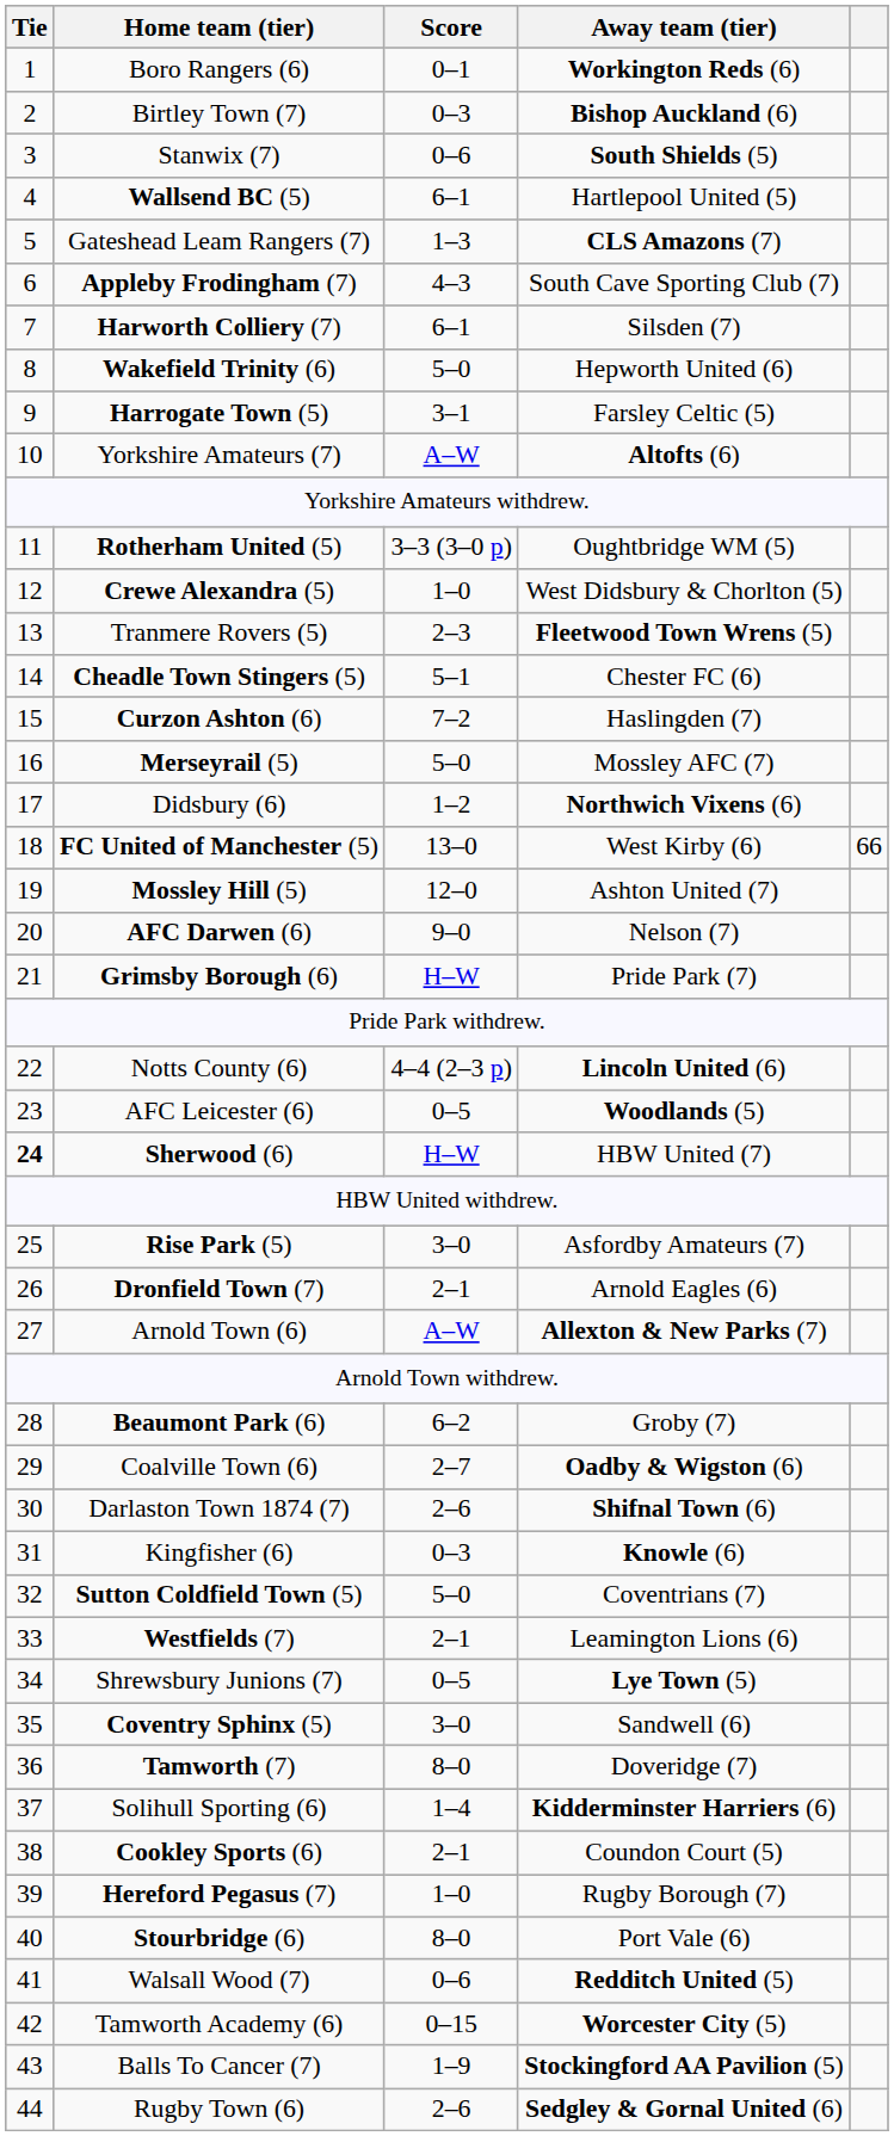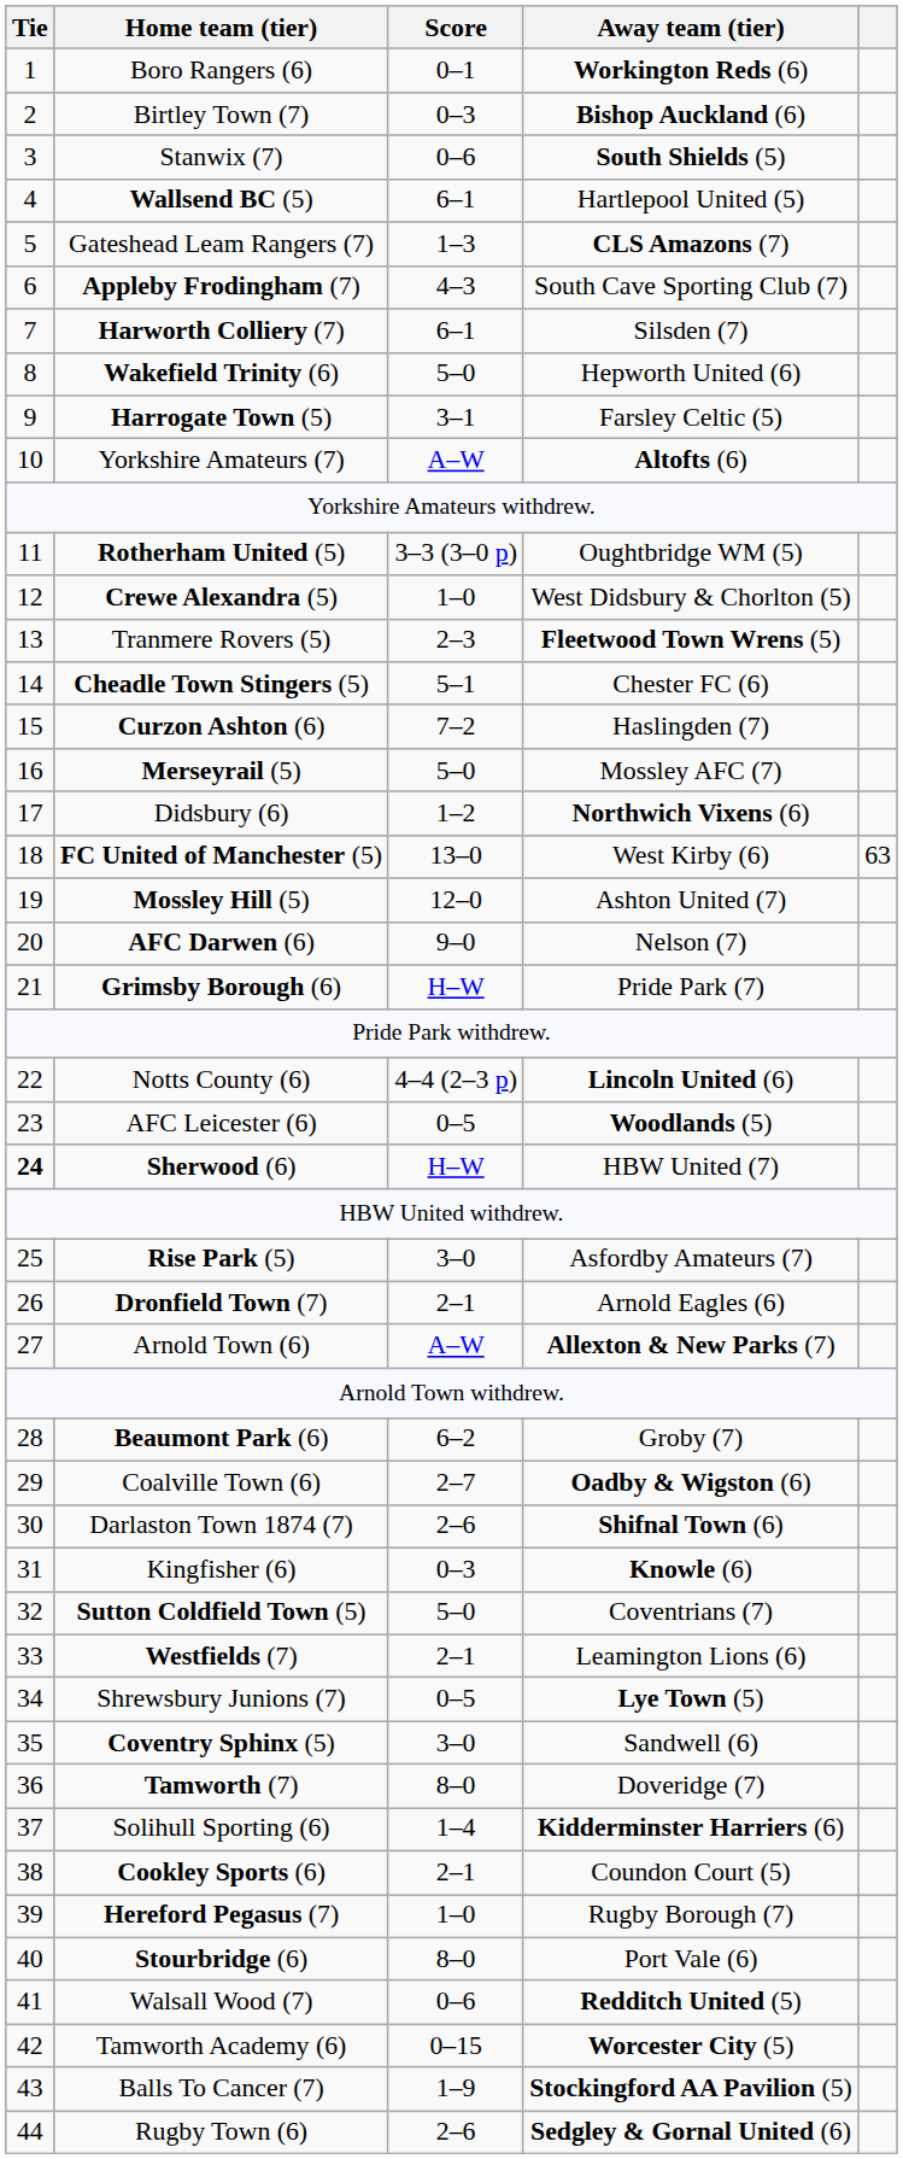 <table class="wikitable" style="text-align:center; font-size:85%">
 <tr>
 <th>Tie</th>
 <th>Home team (tier)</th>
 <th>Score</th>
 <th>Away team (tier)</th>
 <th></th>
 </tr>
 <tr>
 <td>1</td>
 <td>Boro Rangers (6)</td>
 <td>0–1</td>
 <td><strong>Workington Reds</strong> (6)</td>
 <td></td>
 </tr>
 <tr>
 <td>2</td>
 <td>Birtley Town (7)</td>
 <td>0–3</td>
 <td><strong>Bishop Auckland</strong> (6)</td>
 <td></td>
 </tr>
 <tr>
 <td>3</td>
 <td>Stanwix (7)</td>
 <td>0–6</td>
 <td><strong>South Shields</strong> (5)</td>
 <td></td>
 </tr>
 <tr>
 <td>4</td>
 <td><strong>Wallsend BC</strong> (5)</td>
 <td>6–1</td>
 <td>Hartlepool United (5)</td>
 <td></td>
 </tr>
 <tr>
 <td>5</td>
 <td>Gateshead Leam Rangers (7)</td>
 <td>1–3</td>
 <td><strong>CLS Amazons</strong> (7)</td>
 <td></td>
 </tr>
 <tr>
 <td>6</td>
 <td><strong>Appleby Frodingham</strong> (7)</td>
 <td>4–3</td>
 <td>South Cave Sporting Club (7)</td>
 <td></td>
 </tr>
 <tr>
 <td>7</td>
 <td><strong>Harworth Colliery</strong> (7)</td>
 <td>6–1</td>
 <td>Silsden (7)</td>
 <td></td>
 </tr>
 <tr>
 <td>8</td>
 <td><strong>Wakefield Trinity</strong> (6)</td>
 <td>5–0</td>
 <td>Hepworth United (6)</td>
 <td></td>
 </tr>
 <tr>
 <td>9</td>
 <td><strong>Harrogate Town</strong> (5)</td>
 <td>3–1</td>
 <td>Farsley Celtic (5)</td>
 <td></td>
 </tr>
 <tr>
 <td>10</td>
 <td>Yorkshire Amateurs (7)</td>
 <td><a href='#'>A–W</a></td>
 <td><strong>Altofts</strong> (6)</td>
 <td></td>
 </tr>
 <tr>
 <td colspan="5" style="background:GhostWhite; height:20px; text-align:center; font-size:90%">Yorkshire Amateurs withdrew.</td>
 </tr>
 <tr>
 <td>11</td>
 <td><strong>Rotherham United</strong> (5)</td>
 <td>3–3 (3–0 <a href='#'>p</a>)</td>
 <td>Oughtbridge WM (5)</td>
 <td></td>
 </tr>
 <tr>
 <td>12</td>
 <td><strong>Crewe Alexandra</strong> (5)</td>
 <td>1–0</td>
 <td>West Didsbury & Chorlton (5)</td>
 <td></td>
 </tr>
 <tr>
 <td>13</td>
 <td>Tranmere Rovers (5)</td>
 <td>2–3</td>
 <td><strong>Fleetwood Town Wrens</strong> (5)</td>
 <td></td>
 </tr>
 <tr>
 <td>14</td>
 <td><strong>Cheadle Town Stingers</strong> (5)</td>
 <td>5–1</td>
 <td>Chester FC (6)</td>
 <td></td>
 </tr>
 <tr>
 <td>15</td>
 <td><strong>Curzon Ashton</strong> (6)</td>
 <td>7–2</td>
 <td>Haslingden (7)</td>
 <td></td>
 </tr>
 <tr>
 <td>16</td>
 <td><strong>Merseyrail</strong> (5)</td>
 <td>5–0</td>
 <td>Mossley AFC (7)</td>
 <td></td>
 </tr>
 <tr>
 <td>17</td>
 <td>Didsbury (6)</td>
 <td>1–2</td>
 <td><strong>Northwich Vixens</strong> (6)</td>
 <td></td>
 </tr>
 <tr>
 <td>18</td>
 <td><strong>FC United of Manchester</strong> (5)</td>
 <td>13–0</td>
 <td>West Kirby (6)</td>
-<td>66</td>
+<td>63</td>
 </tr>
 <tr>
 <td>19</td>
 <td><strong>Mossley Hill</strong> (5)</td>
 <td>12–0</td>
 <td>Ashton United (7)</td>
 <td></td>
 </tr>
 <tr>
 <td>20</td>
 <td><strong>AFC Darwen</strong> (6)</td>
 <td>9–0</td>
 <td>Nelson (7)</td>
 <td></td>
 </tr>
 <tr>
 <td>21</td>
 <td><strong>Grimsby Borough</strong> (6)</td>
 <td><a href='#'>H–W</a></td>
 <td>Pride Park (7)</td>
 <td></td>
 </tr>
 <tr>
 <td colspan="5" style="background:GhostWhite; height:20px; text-align:center; font-size:90%">Pride Park withdrew.</td>
 </tr>
 <tr>
 <td>22</td>
 <td>Notts County (6)</td>
 <td>4–4 (2–3 <a href='#'>p</a>)</td>
 <td><strong>Lincoln United</strong> (6)</td>
 <td></td>
 </tr>
 <tr>
 <td>23</td>
 <td>AFC Leicester (6)</td>
 <td>0–5</td>
 <td><strong>Woodlands</strong> (5)</td>
 <td></td>
 </tr>
 <tr>
 <td><strong>24</strong></td>
 <td><strong>Sherwood</strong> (6)</td>
 <td><a href='#'>H–W</a></td>
 <td>HBW United (7)</td>
 <td></td>
 </tr>
 <tr>
 <td colspan="5" style="background:GhostWhite; height:20px; text-align:center; font-size:90%">HBW United withdrew.</td>
 </tr>
 <tr>
 <td>25</td>
 <td><strong>Rise Park</strong> (5)</td>
 <td>3–0</td>
 <td>Asfordby Amateurs (7)</td>
 <td></td>
 </tr>
 <tr>
 <td>26</td>
 <td><strong>Dronfield Town</strong> (7)</td>
 <td>2–1</td>
 <td>Arnold Eagles (6)</td>
 <td></td>
 </tr>
 <tr>
 <td>27</td>
 <td>Arnold Town (6)</td>
 <td><a href='#'>A–W</a></td>
 <td><strong>Allexton & New Parks</strong> (7)</td>
 <td></td>
 </tr>
 <tr>
 <td colspan="5" style="background:GhostWhite; height:20px; text-align:center; font-size:90%">Arnold Town withdrew.</td>
 </tr>
 <tr>
 <td>28</td>
 <td><strong>Beaumont Park</strong> (6)</td>
 <td>6–2</td>
 <td>Groby (7)</td>
 <td></td>
 </tr>
 <tr>
 <td>29</td>
 <td>Coalville Town (6)</td>
 <td>2–7</td>
 <td><strong>Oadby & Wigston</strong> (6)</td>
 <td></td>
 </tr>
 <tr>
 <td>30</td>
 <td>Darlaston Town 1874 (7)</td>
 <td>2–6</td>
 <td><strong>Shifnal Town</strong> (6)</td>
 <td></td>
 </tr>
 <tr>
 <td>31</td>
 <td>Kingfisher (6)</td>
 <td>0–3</td>
 <td><strong>Knowle</strong> (6)</td>
 <td></td>
 </tr>
 <tr>
 <td>32</td>
 <td><strong>Sutton Coldfield Town</strong> (5)</td>
 <td>5–0</td>
 <td>Coventrians (7)</td>
 <td></td>
 </tr>
 <tr>
 <td>33</td>
 <td><strong>Westfields</strong> (7)</td>
 <td>2–1</td>
 <td>Leamington Lions (6)</td>
 <td></td>
 </tr>
 <tr>
 <td>34</td>
 <td>Shrewsbury Junions (7)</td>
 <td>0–5</td>
 <td><strong>Lye Town</strong> (5)</td>
 <td></td>
 </tr>
 <tr>
 <td>35</td>
 <td><strong>Coventry Sphinx</strong> (5)</td>
 <td>3–0</td>
 <td>Sandwell (6)</td>
 <td></td>
 </tr>
 <tr>
 <td>36</td>
 <td><strong>Tamworth</strong> (7)</td>
 <td>8–0</td>
 <td>Doveridge (7)</td>
 <td></td>
 </tr>
 <tr>
 <td>37</td>
 <td>Solihull Sporting (6)</td>
 <td>1–4</td>
 <td><strong>Kidderminster Harriers</strong> (6)</td>
 <td></td>
 </tr>
 <tr>
 <td>38</td>
 <td><strong>Cookley Sports</strong> (6)</td>
 <td>2–1</td>
 <td>Coundon Court (5)</td>
 <td></td>
 </tr>
 <tr>
 <td>39</td>
 <td><strong>Hereford Pegasus</strong> (7)</td>
 <td>1–0</td>
 <td>Rugby Borough (7)</td>
 <td></td>
 </tr>
 <tr>
 <td>40</td>
 <td><strong>Stourbridge</strong> (6)</td>
 <td>8–0</td>
 <td>Port Vale (6)</td>
 <td></td>
 </tr>
 <tr>
 <td>41</td>
 <td>Walsall Wood (7)</td>
 <td>0–6</td>
 <td><strong>Redditch United</strong> (5)</td>
 <td></td>
 </tr>
 <tr>
 <td>42</td>
 <td>Tamworth Academy (6)</td>
 <td>0–15</td>
 <td><strong>Worcester City</strong> (5)</td>
 <td></td>
 </tr>
 <tr>
 <td>43</td>
 <td>Balls To Cancer (7)</td>
 <td>1–9</td>
 <td><strong>Stockingford AA Pavilion</strong> (5)</td>
 <td></td>
 </tr>
 <tr>
 <td>44</td>
 <td>Rugby Town (6)</td>
 <td>2–6</td>
 <td><strong>Sedgley & Gornal United</strong> (6)</td>
 <td></td>
 </tr>
 <tr>
 </tr>
 </table>
